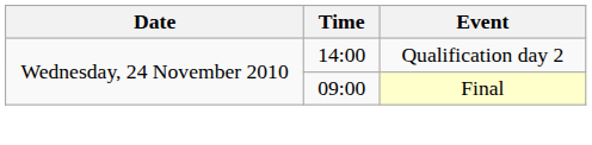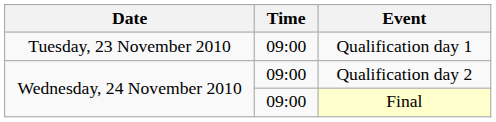 <table class = "wikitable" style="text-align:center;">
 <tr>
 <th width=220>Date</th>
 <th width=50>Time</th>
 <th width=150>Event</th>
 </tr>
 <tr>
+<td>Tuesday, 23 November 2010</td>
+<td>09:00</td>
+<td>Qualification day 1</td>
+</tr>
+<tr>
 <td rowspan=2>Wednesday, 24 November 2010</td>
-<td>14:00</td>
+<td>09:00</td>
 <td>Qualification day 2</td>
 </tr>
 <tr>
 <td>09:00</td>
 <td bgcolor=ffffcc>Final</td>
 </tr>
 </table>
